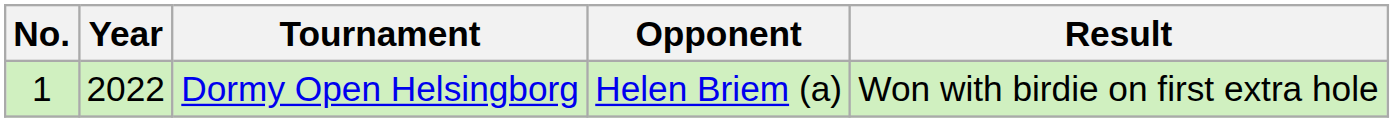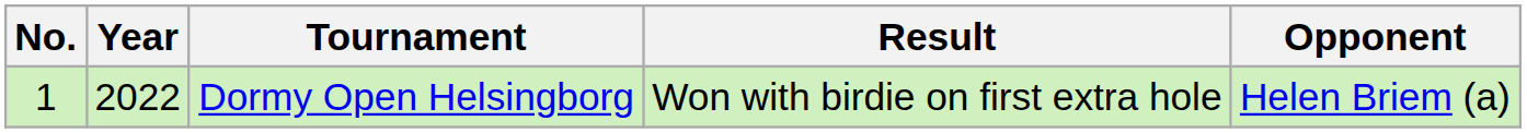 <table class="wikitable" style="font-size:95%;">
 <tr>
 <th>No.</th>
 <th>Year</th>
 <th>Tournament</th>
+<th>Result</th>
 <th>Opponent</th>
-<th>Result</th>
 </tr>
 <tr style="background:#D0F0C0;">
 <td align=center>1</td>
 <td>2022</td>
 <td><a href='#'>Dormy Open Helsingborg</a></td>
+<td>Won with birdie on first extra hole</td>
 <td> <a href='#'>Helen Briem</a> (a)</td>
-<td>Won with birdie on first extra hole</td>
 </tr>
 </table>
